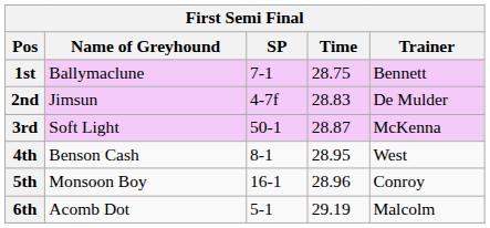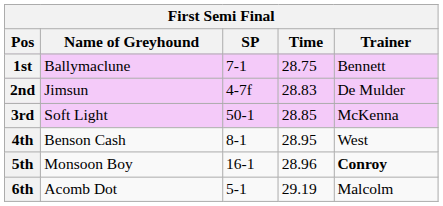 <table class="wikitable">
 <tr>
 <th colspan="6">First Semi Final </th>
 </tr>
 <tr>
 <th width=30>Pos</th>
 <th width=180>Name of Greyhound</th>
 <th width=50>SP</th>
 <th width=50>Time</th>
 <th width=100>Trainer</th>
 </tr>
 <tr style="background: #f4caf9;">
 <th>1st</th>
 <td>Ballymaclune</td>
 <td>7-1</td>
 <td>28.75</td>
 <td>Bennett</td>
 </tr>
 <tr style="background: #f4caf9;">
 <th>2nd</th>
 <td>Jimsun</td>
 <td>4-7f</td>
 <td>28.83</td>
 <td>De Mulder</td>
 </tr>
 <tr style="background: #f4caf9;">
 <th>3rd</th>
 <td>Soft Light</td>
 <td>50-1</td>
-<td>28.87</td>
+<td>28.85</td>
 <td>McKenna</td>
 </tr>
 <tr>
 <th>4th</th>
 <td>Benson Cash</td>
 <td>8-1</td>
 <td>28.95</td>
 <td>West</td>
 </tr>
 <tr>
 <th>5th</th>
 <td>Monsoon Boy</td>
 <td>16-1</td>
 <td>28.96</td>
-<td>Conroy</td>
+<td><strong>Conroy</strong></td>
 </tr>
 <tr>
 <th>6th</th>
 <td>Acomb Dot</td>
 <td>5-1</td>
 <td>29.19</td>
 <td>Malcolm</td>
 </tr>
 </table>
